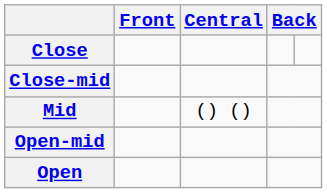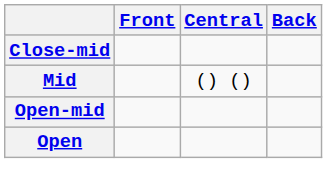 <table class="wikitable" style="text-align: center">
 <tr>
 <th></th>
 <th><a href='#'>Front</a></th>
 <th><a href='#'>Central</a></th>
 <th colspan="2"><a href='#'>Back</a></th>
-</tr>
-<tr>
-<th><a href='#'>Close</a></th>
-<td></td>
-<td></td>
-<td></td>
-<td></td>
 </tr>
 <tr>
 <th><a href='#'>Close-mid</a></th>
 <td></td>
 <td></td>
 <td colspan="2"></td>
 </tr>
 <tr>
 <th><a href='#'>Mid</a></th>
 <td></td>
 <td> () ()</td>
 <td colspan="2"></td>
 </tr>
 <tr>
 <th><a href='#'>Open-mid</a></th>
 <td></td>
 <td></td>
 <td colspan="2"></td>
 </tr>
 <tr>
 <th><a href='#'>Open</a></th>
 <td></td>
 <td></td>
 <td colspan="2"></td>
 </tr>
 </table>
